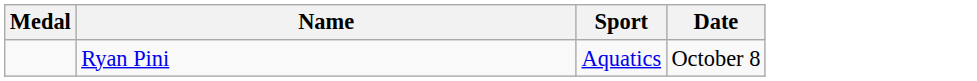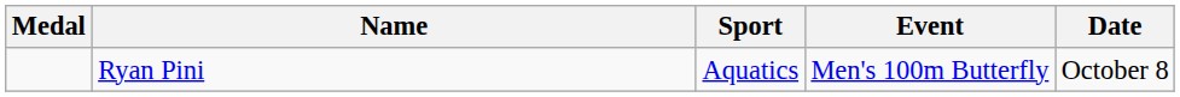 <table class="wikitable sortable">
 <tr>
 <th>Medal</th>
 <th width=350px>Name</th>
 <th>Sport</th>
+<th>Event</th>
 <th>Date</th>
 </tr>
 <tr>
 <td></td>
 <td><a href='#'>Ryan Pini</a></td>
 <td><a href='#'>Aquatics</a></td>
+<td><a href='#'>Men's 100m Butterfly</a></td>
 <td>October 8</td>
 </tr>
 </table>
